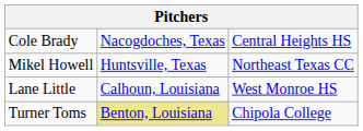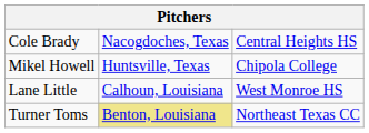 <table class="wikitable">
 <tr>
 <th colspan=3>Pitchers</th>
 </tr>
 <tr>
 <td>Cole Brady</td>
 <td><a href='#'>Nacogdoches, Texas</a></td>
 <td><a href='#'>Central Heights HS</a></td>
 </tr>
 <tr>
 <td>Mikel Howell</td>
 <td><a href='#'>Huntsville, Texas</a></td>
-<td><a href='#'>Northeast Texas CC</a></td>
+<td><a href='#'>Chipola College</a></td>
 </tr>
 <tr>
 <td>Lane Little</td>
 <td><a href='#'>Calhoun, Louisiana</a></td>
 <td><a href='#'>West Monroe HS</a></td>
 </tr>
 <tr>
 <td>Turner Toms</td>
 <td style="background: khaki;"><a href='#'>Benton, Louisiana</a></td>
-<td><a href='#'>Chipola College</a></td>
+<td><a href='#'>Northeast Texas CC</a></td>
 </tr>
 </table>
